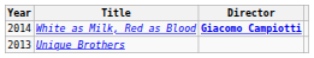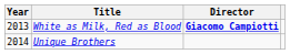 <table class="wikitable plainrowheaders sortable">
 <tr style="text-align:center;">
 <th>Year</th>
 <th>Title</th>
 <th>Director</th>
 <th class="unsortable"></th>
 </tr>
 <tr>
-<td>2014</td>
+<td>2013</td>
 <td><em><a href='#'>White as Milk, Red as Blood</a></em></td>
 <td><strong><a href='#'>Giacomo Campiotti</a></strong></td>
 <td></td>
 </tr>
 <tr>
-<td>2013</td>
+<td>2014</td>
 <td><em><a href='#'>Unique Brothers</a></em></td>
 <td></td>
 <td></td>
 </tr>
 </table>
